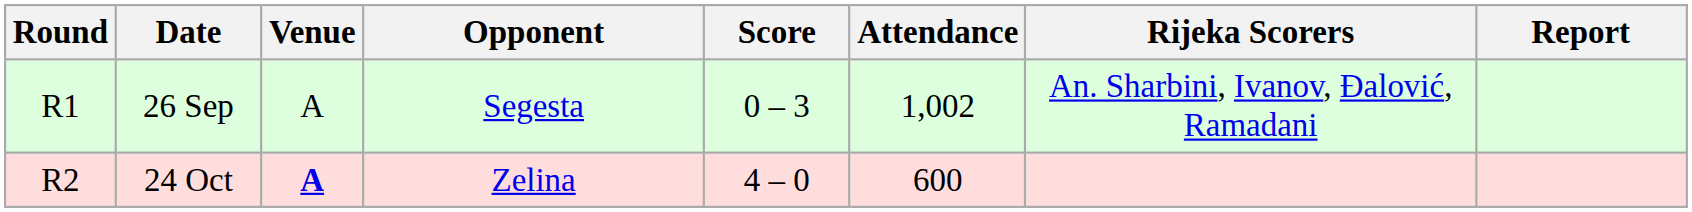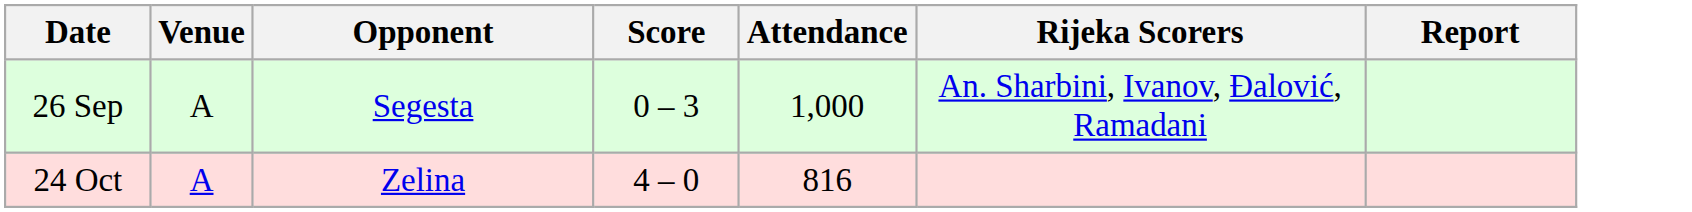 <table class="wikitable sortable" style="text-align: center; font-size:95%;">
 <tr>
-<th width="30">Round</th>
 <th width="60">Date</th>
 <th width="20">Venue</th>
 <th width="150">Opponent</th>
 <th width="60">Score</th>
 <th width="40">Attendance</th>
 <th width="200">Rijeka Scorers</th>
 <th width="90" class="unsortable">Report</th>
 </tr>
 <tr bgcolor="#ddffdd">
-<td>R1</td>
 <td>26 Sep</td>
 <td>A</td>
 <td><a href='#'>Segesta</a></td>
 <td>0 – 3</td>
-<td>1,002</td>
+<td>1,000</td>
 <td><a href='#'>An. Sharbini</a>, <a href='#'>Ivanov</a>, <a href='#'>Đalović</a>, <a href='#'>Ramadani</a></td>
 <td></td>
 </tr>
 <tr bgcolor="#ffdddd">
-<td>R2</td>
 <td>24 Oct</td>
-<td><strong><a href='#'>A</a></strong></td>
+<td><a href='#'>A</a></td>
 <td><a href='#'>Zelina</a></td>
 <td>4 – 0</td>
-<td>600</td>
+<td>816</td>
 <td></td>
 <td></td>
 </tr>
 </table>
